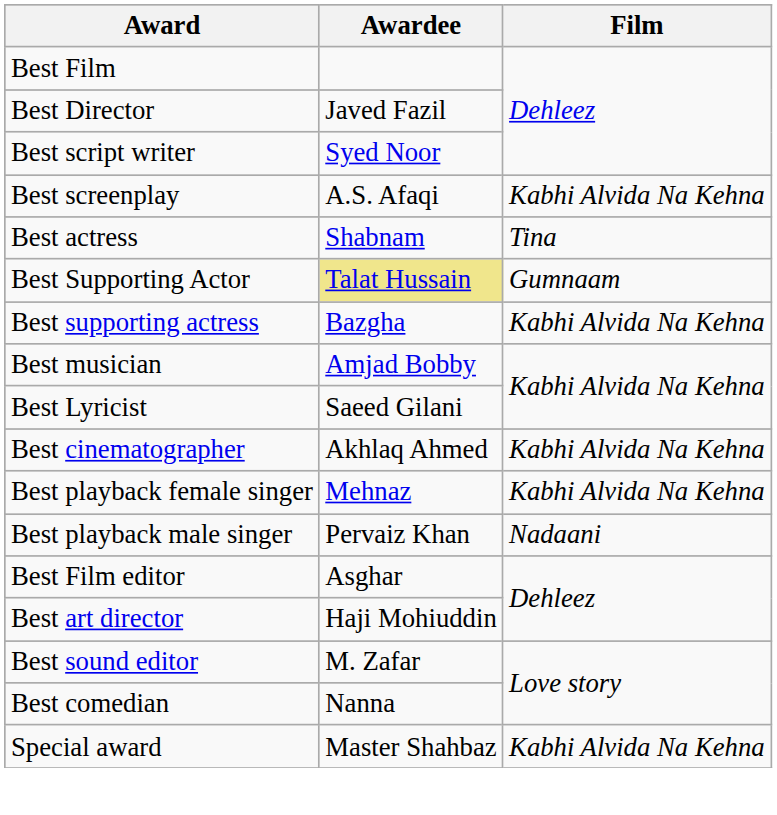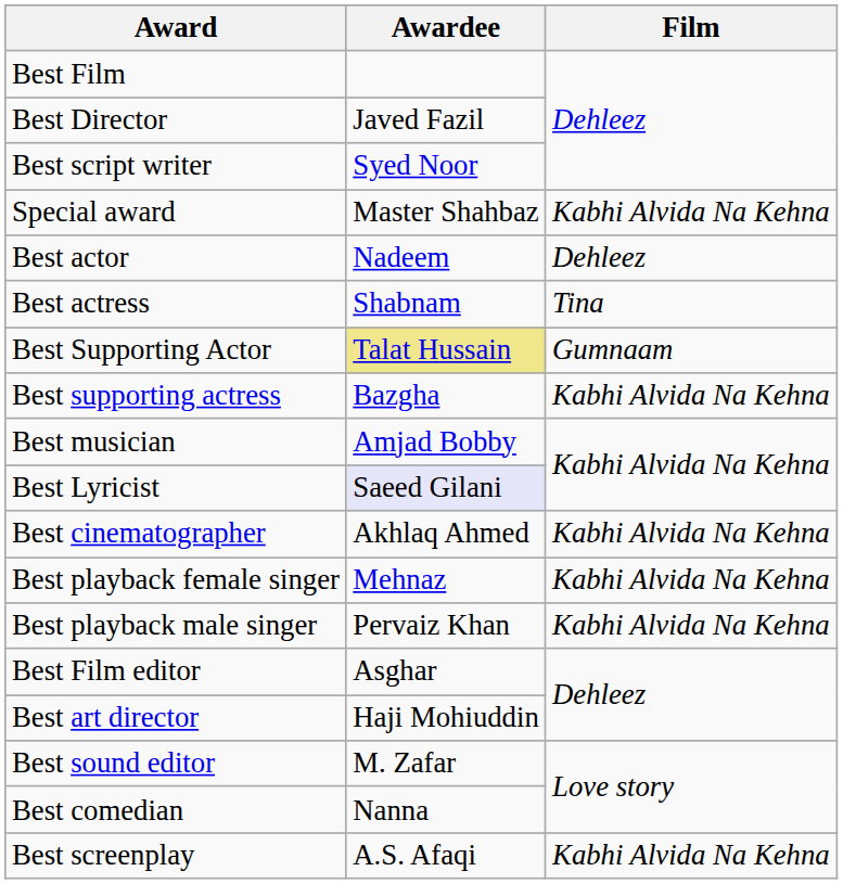 <table class="wikitable">
 <tr>
 <th>Award</th>
 <th>Awardee</th>
 <th>Film</th>
 </tr>
 <tr>
 <td>Best Film</td>
 <td></td>
 <td rowspan=3><em><a href='#'>Dehleez</a></em></td>
 </tr>
 <tr>
 <td>Best Director</td>
 <td>Javed Fazil</td>
 </tr>
 <tr>
 <td>Best script writer</td>
 <td><a href='#'>Syed Noor</a></td>
 </tr>
 <tr>
-<td>Best screenplay</td>
-<td>A.S. Afaqi</td>
+<td>Special award</td>
+<td>Master Shahbaz</td>
 <td><em>Kabhi Alvida Na Kehna</em></td>
+</tr>
+<tr>
+<td>Best actor</td>
+<td><a href='#'>Nadeem</a></td>
+<td><em>Dehleez</em></td>
 </tr>
 <tr>
 <td>Best actress</td>
 <td><a href='#'>Shabnam</a></td>
 <td><em>Tina</em></td>
 </tr>
 <tr>
 <td>Best Supporting Actor</td>
 <td style="background: khaki;"><a href='#'>Talat Hussain</a></td>
 <td><em>Gumnaam</em></td>
 </tr>
 <tr>
 <td>Best <a href='#'>supporting actress</a></td>
 <td><a href='#'>Bazgha</a></td>
 <td><em>Kabhi Alvida Na Kehna</em></td>
 </tr>
 <tr>
 <td>Best musician</td>
 <td><a href='#'>Amjad Bobby</a></td>
 <td rowspan=2><em>Kabhi Alvida Na Kehna</em></td>
 </tr>
 <tr>
 <td>Best Lyricist</td>
-<td>Saeed Gilani</td>
+<td style="background: lavender;">Saeed Gilani</td>
 </tr>
 <tr>
 <td>Best <a href='#'>cinematographer</a></td>
 <td>Akhlaq Ahmed</td>
 <td><em>Kabhi Alvida Na Kehna</em></td>
 </tr>
 <tr>
 <td>Best playback female singer</td>
 <td><a href='#'>Mehnaz</a></td>
 <td><em>Kabhi Alvida Na Kehna</em></td>
 </tr>
 <tr>
 <td>Best playback male singer</td>
 <td>Pervaiz Khan</td>
-<td><em>Nadaani</em></td>
+<td><em>Kabhi Alvida Na Kehna</em></td>
 </tr>
 <tr>
 <td>Best Film editor</td>
 <td>Asghar</td>
 <td rowspan=2><em>Dehleez</em></td>
 </tr>
 <tr>
 <td>Best <a href='#'>art director</a></td>
 <td>Haji Mohiuddin</td>
 </tr>
 <tr>
 <td>Best <a href='#'>sound editor</a></td>
 <td>M. Zafar</td>
 <td rowspan=2><em>Love story</em></td>
 </tr>
 <tr>
 <td>Best comedian</td>
 <td>Nanna</td>
 </tr>
 <tr>
-<td>Special award</td>
-<td>Master Shahbaz</td>
+<td>Best screenplay</td>
+<td>A.S. Afaqi</td>
 <td><em>Kabhi Alvida Na Kehna</em></td>
 </tr>
 </table>
